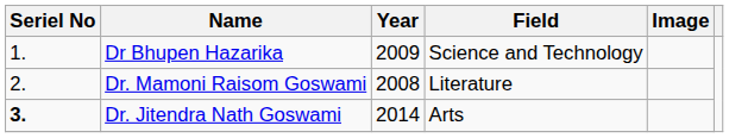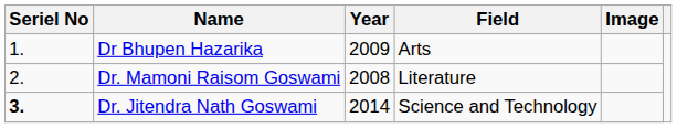 <table class="wikitable sortable">
 <tr>
 <th>Seriel No</th>
 <th>Name</th>
 <th>Year</th>
 <th>Field</th>
 <th>Image</th>
 <th></th>
 </tr>
 <tr>
 <td>1.</td>
 <td><a href='#'>Dr Bhupen Hazarika</a></td>
 <td>2009</td>
-<td>Science and Technology</td>
+<td>Arts</td>
 <td></td>
 </tr>
 <tr>
 <td>2.</td>
 <td><a href='#'>Dr. Mamoni Raisom Goswami</a></td>
 <td>2008</td>
 <td>Literature</td>
 <td></td>
 </tr>
 <tr>
 <td><strong>3.</strong></td>
 <td><a href='#'>Dr. Jitendra Nath Goswami</a></td>
 <td>2014</td>
-<td>Arts</td>
+<td>Science and Technology</td>
 <td></td>
 </tr>
 <tr>
 </tr>
 </table>
